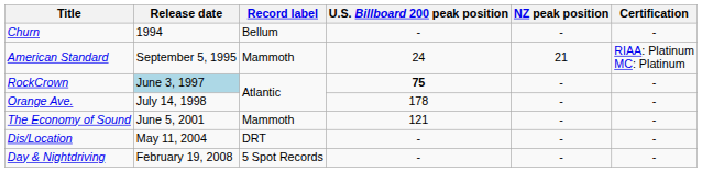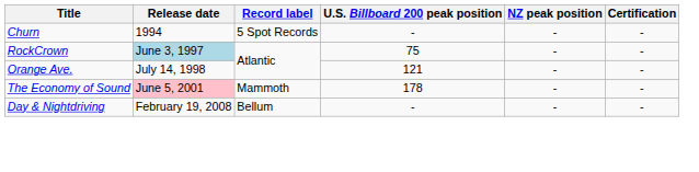 <table class="wikitable">
 <tr>
 <th>Title</th>
 <th>Release date</th>
 <th><a href='#'>Record label</a></th>
 <th>U.S. <a href='#'><em>Billboard</em> 200</a> peak position</th>
 <th><a href='#'>NZ</a> peak position<br></th>
 <th>Certification</th>
 </tr>
 <tr>
 <td><em><a href='#'>Churn</a></em></td>
 <td>1994</td>
-<td>Bellum</td>
+<td>5 Spot Records</td>
 <td style="text-align:center;">-</td>
 <td style="text-align:center;">-</td>
 <td style="text-align:center;">-</td>
 </tr>
 <tr>
-<td><em><a href='#'>American Standard</a></em></td>
-<td>September 5, 1995</td>
-<td>Mammoth</td>
-<td style="text-align:center;">24</td>
-<td style="text-align:center;">21</td>
-<td><a href='#'>RIAA</a>: Platinum<br><a href='#'>MC</a>: Platinum</td>
-</tr>
-<tr>
 <td><em><a href='#'>RockCrown</a></em></td>
 <td style="background: lightblue;">June 3, 1997</td>
 <td rowspan="2">Atlantic</td>
-<td style="text-align:center;"><strong>75</strong></td>
+<td style="text-align:center;">75</td>
 <td style="text-align:center;">-</td>
 <td style="text-align:center;">-</td>
 </tr>
 <tr>
 <td><em><a href='#'>Orange Ave.</a></em></td>
 <td>July 14, 1998</td>
-<td style="text-align:center;">178</td>
+<td style="text-align:center;">121</td>
 <td style="text-align:center;">-</td>
 <td style="text-align:center;">-</td>
 </tr>
 <tr>
 <td><em><a href='#'>The Economy of Sound</a></em></td>
-<td>June 5, 2001</td>
+<td style="background: pink;">June 5, 2001</td>
 <td>Mammoth</td>
-<td style="text-align:center;">121</td>
-<td style="text-align:center;">-</td>
-<td style="text-align:center;">-</td>
-</tr>
-<tr>
-<td><em><a href='#'>Dis/Location</a></em></td>
-<td>May 11, 2004</td>
-<td>DRT</td>
-<td style="text-align:center;">-</td>
+<td style="text-align:center;">178</td>
 <td style="text-align:center;">-</td>
 <td style="text-align:center;">-</td>
 </tr>
 <tr>
 <td><em><a href='#'>Day & Nightdriving</a></em></td>
 <td>February 19, 2008</td>
-<td>5 Spot Records</td>
+<td>Bellum</td>
 <td style="text-align:center;">-</td>
 <td style="text-align:center;">-</td>
 <td style="text-align:center;">-</td>
 </tr>
 </table>
